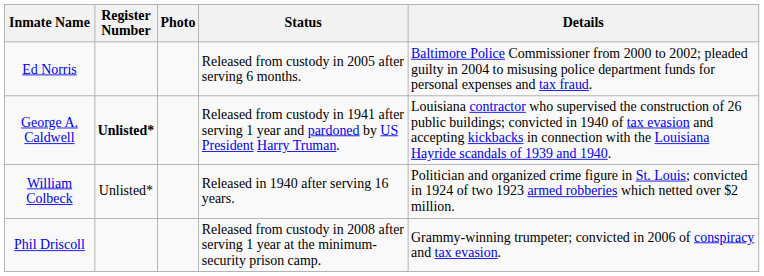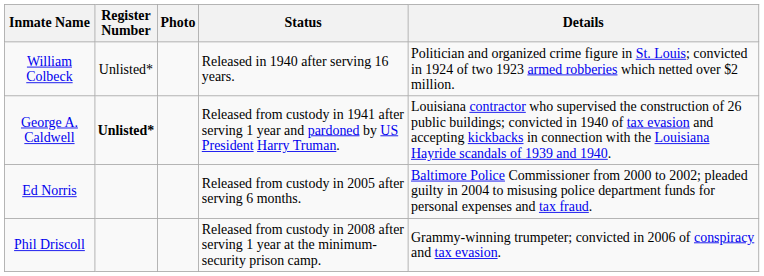 <table class="wikitable sortable">
 <tr>
 <th width=12%>Inmate Name</th>
 <th width=8%>Register Number</th>
 <th width=5%>Photo</th>
 <th width=28%>Status</th>
 <th width=52%>Details</th>
 </tr>
 <tr>
-<td align="center"><a href='#'>Ed Norris</a></td>
-<td align="center"></td>
+<td align="center"><a href='#'>William Colbeck</a></td>
+<td align="center">Unlisted*</td>
 <td></td>
-<td>Released from custody in 2005 after serving 6 months.</td>
-<td><a href='#'>Baltimore Police</a> Commissioner from 2000 to 2002; pleaded guilty in 2004 to misusing police department funds for personal expenses and <a href='#'>tax fraud</a>.</td>
+<td>Released in 1940 after serving 16 years.</td>
+<td>Politician and organized crime figure in <a href='#'>St. Louis</a>; convicted in 1924 of two 1923 <a href='#'>armed robberies</a> which netted over $2 million.</td>
 </tr>
 <tr>
 <td align="center"><a href='#'>George A. Caldwell</a></td>
 <td align="center"><strong>Unlisted*</strong></td>
 <td></td>
 <td>Released from custody in 1941 after serving 1 year and <a href='#'>pardoned</a> by <a href='#'>US President</a> <a href='#'>Harry Truman</a>.</td>
 <td>Louisiana <a href='#'>contractor</a> who supervised the construction of 26 public buildings; convicted in 1940 of <a href='#'>tax evasion</a> and accepting <a href='#'>kickbacks</a> in connection with the <a href='#'>Louisiana Hayride scandals of 1939 and 1940</a>.</td>
 </tr>
 <tr>
-<td align="center"><a href='#'>William Colbeck</a></td>
-<td align="center">Unlisted*</td>
+<td align="center"><a href='#'>Ed Norris</a></td>
+<td align="center"></td>
 <td></td>
-<td>Released in 1940 after serving 16 years.</td>
-<td>Politician and organized crime figure in <a href='#'>St. Louis</a>; convicted in 1924 of two 1923 <a href='#'>armed robberies</a> which netted over $2 million.</td>
+<td>Released from custody in 2005 after serving 6 months.</td>
+<td><a href='#'>Baltimore Police</a> Commissioner from 2000 to 2002; pleaded guilty in 2004 to misusing police department funds for personal expenses and <a href='#'>tax fraud</a>.</td>
 </tr>
 <tr>
 <td align="center"><a href='#'>Phil Driscoll</a></td>
 <td align="center"></td>
 <td></td>
 <td>Released from custody in 2008 after serving 1 year at the minimum-security prison camp.</td>
 <td>Grammy-winning trumpeter; convicted in 2006 of <a href='#'>conspiracy</a> and <a href='#'>tax evasion</a>.</td>
 </tr>
 </table>
